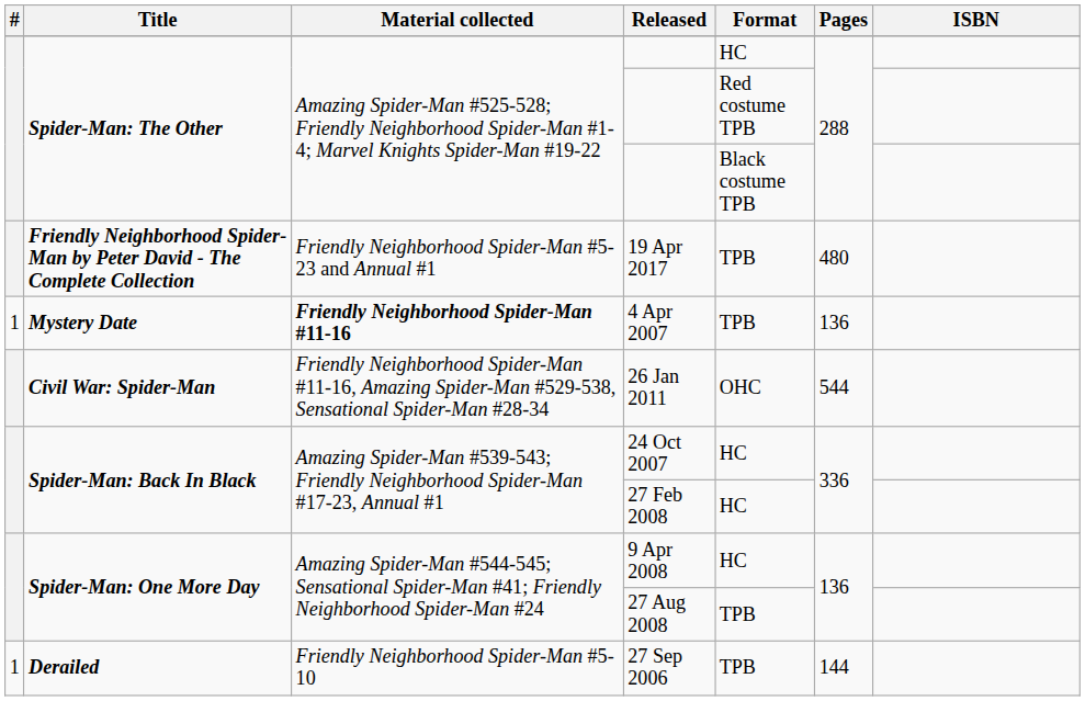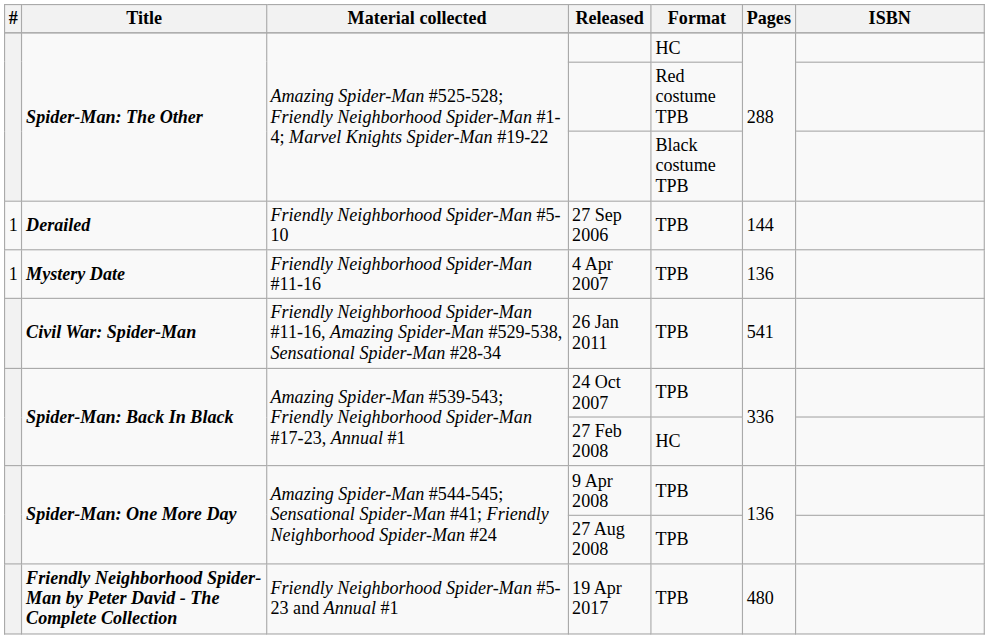 <table class="wikitable sortable">
 <tr>
 <th>#</th>
 <th>Title</th>
 <th>Material collected</th>
 <th>Released</th>
 <th>Format</th>
 <th>Pages</th>
 <th style="width: 10em;">ISBN</th>
 </tr>
 <tr>
 </tr>
 <tr>
 <th style="background-color: light grey;" rowspan=3></th>
 <td rowspan=3><strong><em>Spider-Man: The Other</em></strong></td>
 <td rowspan=3><em>Amazing Spider-Man</em> #525-528; <em>Friendly Neighborhood Spider-Man</em> #1-4; <em>Marvel Knights Spider-Man</em> #19-22</td>
 <td rowspan=1></td>
 <td>HC</td>
 <td rowspan=3>288</td>
 <td></td>
 </tr>
 <tr>
 <td rowspan=1></td>
 <td>Red costume TPB</td>
 <td></td>
 </tr>
 <tr>
 <td rowspan=1></td>
 <td>Black costume TPB</td>
 <td></td>
 </tr>
 <tr>
-<th style="background-color: light grey;"></th>
-<td><strong><em>Friendly Neighborhood Spider-Man by Peter David - The Complete Collection</em></strong></td>
-<td><em>Friendly Neighborhood Spider-Man</em> #5-23 and <em>Annual</em> #1</td>
-<td>19 Apr 2017</td>
+<td>1</td>
+<td><strong><em>Derailed</em></strong></td>
+<td><em>Friendly Neighborhood Spider-Man</em> #5-10</td>
+<td>27 Sep 2006</td>
 <td>TPB</td>
-<td>480</td>
+<td>144</td>
 <td></td>
 </tr>
 <tr>
 <td>1</td>
 <td><strong><em>Mystery Date</em></strong></td>
-<td><strong><em>Friendly Neighborhood Spider-Man</em> #11-16</strong></td>
+<td><em>Friendly Neighborhood Spider-Man</em> #11-16</td>
 <td>4 Apr 2007</td>
 <td>TPB</td>
 <td>136</td>
 <td></td>
 </tr>
 <tr>
 <th style="background-color: light grey;"></th>
 <td><strong><em>Civil War: Spider-Man</em></strong></td>
 <td><em>Friendly Neighborhood Spider-Man</em> #11-16, <em>Amazing Spider-Man</em> #529-538, <em>Sensational Spider-Man</em> #28-34</td>
 <td>26 Jan 2011</td>
-<td>OHC</td>
-<td>544</td>
+<td>TPB</td>
+<td>541</td>
 <td></td>
 </tr>
 <tr>
 <th style="background-color: light grey;" rowspan=2></th>
 <td rowspan=2><strong><em>Spider-Man: Back In Black</em></strong></td>
 <td rowspan=2><em>Amazing Spider-Man</em> #539-543; <em>Friendly Neighborhood Spider-Man</em> #17-23, <em>Annual</em> #1</td>
 <td rowspan=1>24 Oct 2007</td>
-<td>HC</td>
+<td>TPB</td>
 <td rowspan=2>336</td>
 <td rowspan=1></td>
 </tr>
 <tr>
 <td rowspan=1>27 Feb 2008</td>
 <td>HC</td>
 <td rowspan=1></td>
 </tr>
 <tr>
 <th style="background-color: light grey;" rowspan=2></th>
 <td rowspan=2><strong><em>Spider-Man: One More Day</em></strong></td>
 <td rowspan=2><em>Amazing Spider-Man</em> #544-545; <em>Sensational Spider-Man</em> #41; <em>Friendly Neighborhood Spider-Man</em> #24</td>
 <td rowspan=1>9 Apr 2008</td>
-<td rowspan=1>HC</td>
+<td>TPB</td>
 <td rowspan=2>136</td>
 <td></td>
 </tr>
 <tr>
 <td rowspan=1>27 Aug 2008</td>
 <td rowspan=1>TPB</td>
 <td></td>
 </tr>
 <tr>
-<td>1</td>
-<td><strong><em>Derailed</em></strong></td>
-<td><em>Friendly Neighborhood Spider-Man</em> #5-10</td>
-<td>27 Sep 2006</td>
+<th style="background-color: light grey;"></th>
+<td><strong><em>Friendly Neighborhood Spider-Man by Peter David - The Complete Collection</em></strong></td>
+<td><em>Friendly Neighborhood Spider-Man</em> #5-23 and <em>Annual</em> #1</td>
+<td>19 Apr 2017</td>
 <td>TPB</td>
-<td>144</td>
+<td>480</td>
 <td></td>
 </tr>
 </table>
